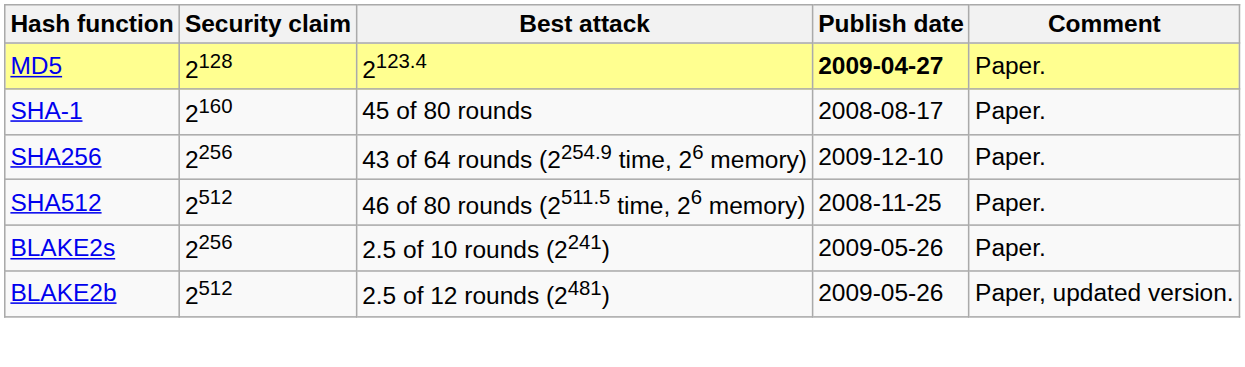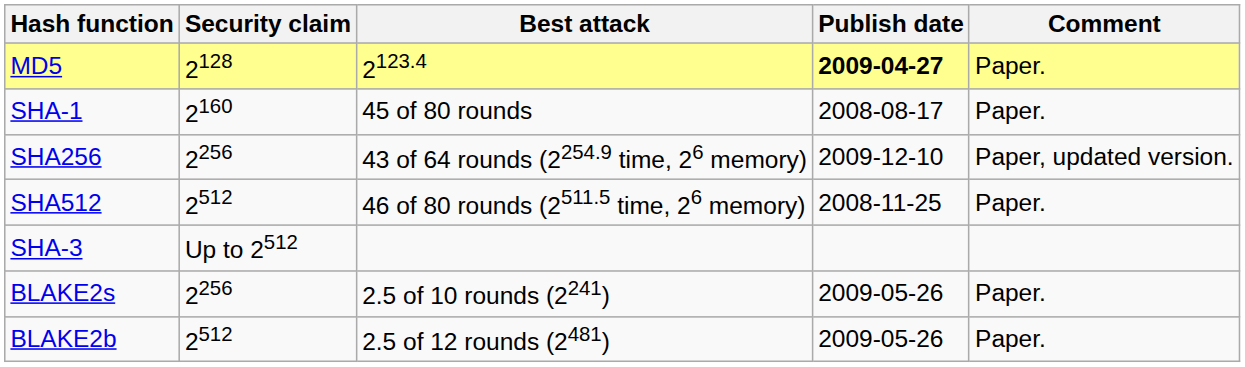 <table class="wikitable" border="1">
 <tr>
 <th>Hash function</th>
 <th>Security claim</th>
 <th>Best attack</th>
 <th>Publish date</th>
 <th>Comment</th>
 </tr>
 <tr style="background: #ffff90; color: black">
 <td><a href='#'>MD5</a></td>
 <td>2<sup>128</sup></td>
 <td>2<sup>123.4</sup></td>
 <td><strong>2009-04-27</strong></td>
 <td>Paper.</td>
 </tr>
 <tr>
 <td><a href='#'>SHA-1</a></td>
 <td>2<sup>160</sup></td>
 <td>45 of 80 rounds</td>
 <td>2008-08-17</td>
 <td>Paper.</td>
 </tr>
 <tr>
 <td><a href='#'>SHA256</a></td>
 <td>2<sup>256</sup></td>
 <td>43 of 64 rounds (2<sup>254.9</sup> time, 2<sup>6</sup> memory)</td>
 <td>2009-12-10</td>
-<td>Paper.</td>
+<td>Paper, updated version.</td>
 </tr>
 <tr>
 <td><a href='#'>SHA512</a></td>
 <td>2<sup>512</sup></td>
 <td>46 of 80 rounds (2<sup>511.5</sup> time, 2<sup>6</sup> memory)</td>
 <td>2008-11-25</td>
 <td>Paper.</td>
+</tr>
+<tr>
+<td><a href='#'>SHA-3</a></td>
+<td>Up to 2<sup>512</sup></td>
+<td></td>
+<td></td>
+<td></td>
 </tr>
 <tr>
 <td><a href='#'>BLAKE2s</a></td>
 <td>2<sup>256</sup></td>
 <td>2.5 of 10 rounds (2<sup>241</sup>)</td>
 <td>2009-05-26</td>
 <td>Paper.</td>
 </tr>
 <tr>
 <td><a href='#'>BLAKE2b</a></td>
 <td>2<sup>512</sup></td>
 <td>2.5 of 12 rounds (2<sup>481</sup>)</td>
 <td>2009-05-26</td>
-<td>Paper, updated version.</td>
+<td>Paper.</td>
 </tr>
 </table>
